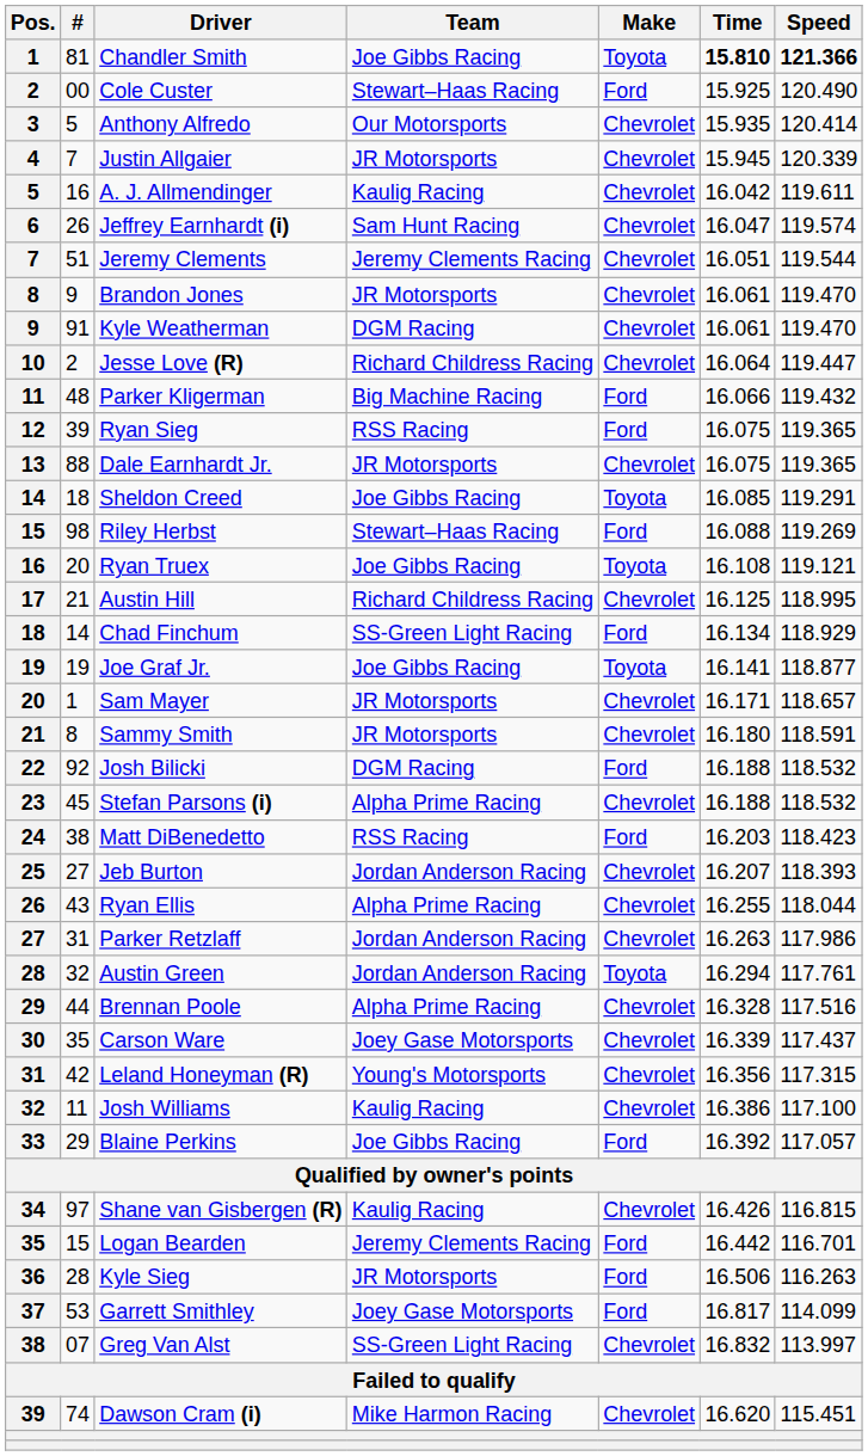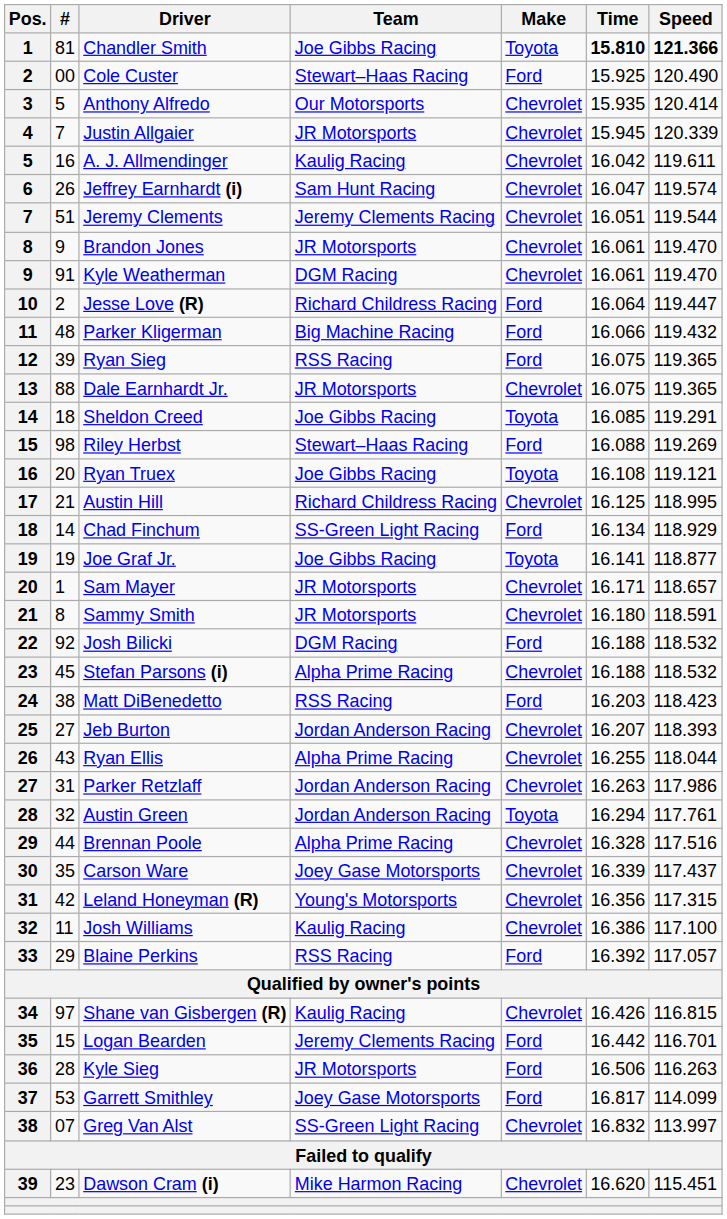 <table class="wikitable" style="font-size:95%">
 <tr>
 <th>Pos.</th>
 <th>#</th>
 <th>Driver</th>
 <th>Team</th>
 <th>Make</th>
 <th>Time</th>
 <th>Speed</th>
 </tr>
 <tr>
 <th>1</th>
 <td>81</td>
 <td><a href='#'>Chandler Smith</a></td>
 <td><a href='#'>Joe Gibbs Racing</a></td>
 <td><a href='#'>Toyota</a></td>
 <td><strong>15.810</strong></td>
 <td><strong>121.366</strong></td>
 </tr>
 <tr>
 <th>2</th>
 <td>00</td>
 <td><a href='#'>Cole Custer</a></td>
 <td><a href='#'>Stewart–Haas Racing</a></td>
 <td><a href='#'>Ford</a></td>
 <td>15.925</td>
 <td>120.490</td>
 </tr>
 <tr>
 <th>3</th>
 <td>5</td>
 <td><a href='#'>Anthony Alfredo</a></td>
 <td><a href='#'>Our Motorsports</a></td>
 <td><a href='#'>Chevrolet</a></td>
 <td>15.935</td>
 <td>120.414</td>
 </tr>
 <tr>
 <th>4</th>
 <td>7</td>
 <td><a href='#'>Justin Allgaier</a></td>
 <td><a href='#'>JR Motorsports</a></td>
 <td><a href='#'>Chevrolet</a></td>
 <td>15.945</td>
 <td>120.339</td>
 </tr>
 <tr>
 <th>5</th>
 <td>16</td>
 <td><a href='#'>A. J. Allmendinger</a></td>
 <td><a href='#'>Kaulig Racing</a></td>
 <td><a href='#'>Chevrolet</a></td>
 <td>16.042</td>
 <td>119.611</td>
 </tr>
 <tr>
 <th>6</th>
 <td>26</td>
 <td><a href='#'>Jeffrey Earnhardt</a> <strong>(i)</strong></td>
 <td><a href='#'>Sam Hunt Racing</a></td>
 <td><a href='#'>Chevrolet</a></td>
 <td>16.047</td>
 <td>119.574</td>
 </tr>
 <tr>
 <th>7</th>
 <td>51</td>
 <td><a href='#'>Jeremy Clements</a></td>
 <td><a href='#'>Jeremy Clements Racing</a></td>
 <td><a href='#'>Chevrolet</a></td>
 <td>16.051</td>
 <td>119.544</td>
 </tr>
 <tr>
 <th>8</th>
 <td>9</td>
 <td><a href='#'>Brandon Jones</a></td>
 <td><a href='#'>JR Motorsports</a></td>
 <td><a href='#'>Chevrolet</a></td>
 <td>16.061</td>
 <td>119.470</td>
 </tr>
 <tr>
 <th>9</th>
 <td>91</td>
 <td><a href='#'>Kyle Weatherman</a></td>
 <td><a href='#'>DGM Racing</a></td>
 <td><a href='#'>Chevrolet</a></td>
 <td>16.061</td>
 <td>119.470</td>
 </tr>
 <tr>
 <th>10</th>
 <td>2</td>
 <td><a href='#'>Jesse Love</a> <strong>(R)</strong></td>
 <td><a href='#'>Richard Childress Racing</a></td>
-<td><a href='#'>Chevrolet</a></td>
+<td><a href='#'>Ford</a></td>
 <td>16.064</td>
 <td>119.447</td>
 </tr>
 <tr>
 <th>11</th>
 <td>48</td>
 <td><a href='#'>Parker Kligerman</a></td>
 <td><a href='#'>Big Machine Racing</a></td>
 <td><a href='#'>Ford</a></td>
 <td>16.066</td>
 <td>119.432</td>
 </tr>
 <tr>
 <th>12</th>
 <td>39</td>
 <td><a href='#'>Ryan Sieg</a></td>
 <td><a href='#'>RSS Racing</a></td>
 <td><a href='#'>Ford</a></td>
 <td>16.075</td>
 <td>119.365</td>
 </tr>
 <tr>
 <th>13</th>
 <td>88</td>
 <td><a href='#'>Dale Earnhardt Jr.</a></td>
 <td><a href='#'>JR Motorsports</a></td>
 <td><a href='#'>Chevrolet</a></td>
 <td>16.075</td>
 <td>119.365</td>
 </tr>
 <tr>
 <th>14</th>
 <td>18</td>
 <td><a href='#'>Sheldon Creed</a></td>
 <td><a href='#'>Joe Gibbs Racing</a></td>
 <td><a href='#'>Toyota</a></td>
 <td>16.085</td>
 <td>119.291</td>
 </tr>
 <tr>
 <th>15</th>
 <td>98</td>
 <td><a href='#'>Riley Herbst</a></td>
 <td><a href='#'>Stewart–Haas Racing</a></td>
 <td><a href='#'>Ford</a></td>
 <td>16.088</td>
 <td>119.269</td>
 </tr>
 <tr>
 <th>16</th>
 <td>20</td>
 <td><a href='#'>Ryan Truex</a></td>
 <td><a href='#'>Joe Gibbs Racing</a></td>
 <td><a href='#'>Toyota</a></td>
 <td>16.108</td>
 <td>119.121</td>
 </tr>
 <tr>
 <th>17</th>
 <td>21</td>
 <td><a href='#'>Austin Hill</a></td>
 <td><a href='#'>Richard Childress Racing</a></td>
 <td><a href='#'>Chevrolet</a></td>
 <td>16.125</td>
 <td>118.995</td>
 </tr>
 <tr>
 <th>18</th>
 <td>14</td>
 <td><a href='#'>Chad Finchum</a></td>
 <td><a href='#'>SS-Green Light Racing</a></td>
 <td><a href='#'>Ford</a></td>
 <td>16.134</td>
 <td>118.929</td>
 </tr>
 <tr>
 <th>19</th>
 <td>19</td>
 <td><a href='#'>Joe Graf Jr.</a></td>
 <td><a href='#'>Joe Gibbs Racing</a></td>
 <td><a href='#'>Toyota</a></td>
 <td>16.141</td>
 <td>118.877</td>
 </tr>
 <tr>
 <th>20</th>
 <td>1</td>
 <td><a href='#'>Sam Mayer</a></td>
 <td><a href='#'>JR Motorsports</a></td>
 <td><a href='#'>Chevrolet</a></td>
 <td>16.171</td>
 <td>118.657</td>
 </tr>
 <tr>
 <th>21</th>
 <td>8</td>
 <td><a href='#'>Sammy Smith</a></td>
 <td><a href='#'>JR Motorsports</a></td>
 <td><a href='#'>Chevrolet</a></td>
 <td>16.180</td>
 <td>118.591</td>
 </tr>
 <tr>
 <th>22</th>
 <td>92</td>
 <td><a href='#'>Josh Bilicki</a></td>
 <td><a href='#'>DGM Racing</a></td>
 <td><a href='#'>Ford</a></td>
 <td>16.188</td>
 <td>118.532</td>
 </tr>
 <tr>
 <th>23</th>
 <td>45</td>
 <td><a href='#'>Stefan Parsons</a> <strong>(i)</strong></td>
 <td><a href='#'>Alpha Prime Racing</a></td>
 <td><a href='#'>Chevrolet</a></td>
 <td>16.188</td>
 <td>118.532</td>
 </tr>
 <tr>
 <th>24</th>
 <td>38</td>
 <td><a href='#'>Matt DiBenedetto</a></td>
 <td><a href='#'>RSS Racing</a></td>
 <td><a href='#'>Ford</a></td>
 <td>16.203</td>
 <td>118.423</td>
 </tr>
 <tr>
 <th>25</th>
 <td>27</td>
 <td><a href='#'>Jeb Burton</a></td>
 <td><a href='#'>Jordan Anderson Racing</a></td>
 <td><a href='#'>Chevrolet</a></td>
 <td>16.207</td>
 <td>118.393</td>
 </tr>
 <tr>
 <th>26</th>
 <td>43</td>
 <td><a href='#'>Ryan Ellis</a></td>
 <td><a href='#'>Alpha Prime Racing</a></td>
 <td><a href='#'>Chevrolet</a></td>
 <td>16.255</td>
 <td>118.044</td>
 </tr>
 <tr>
 <th>27</th>
 <td>31</td>
 <td><a href='#'>Parker Retzlaff</a></td>
 <td><a href='#'>Jordan Anderson Racing</a></td>
 <td><a href='#'>Chevrolet</a></td>
 <td>16.263</td>
 <td>117.986</td>
 </tr>
 <tr>
 <th>28</th>
 <td>32</td>
 <td><a href='#'>Austin Green</a></td>
 <td><a href='#'>Jordan Anderson Racing</a></td>
 <td><a href='#'>Toyota</a></td>
 <td>16.294</td>
 <td>117.761</td>
 </tr>
 <tr>
 <th>29</th>
 <td>44</td>
 <td><a href='#'>Brennan Poole</a></td>
 <td><a href='#'>Alpha Prime Racing</a></td>
 <td><a href='#'>Chevrolet</a></td>
 <td>16.328</td>
 <td>117.516</td>
 </tr>
 <tr>
 <th>30</th>
 <td>35</td>
 <td><a href='#'>Carson Ware</a></td>
 <td><a href='#'>Joey Gase Motorsports</a></td>
 <td><a href='#'>Chevrolet</a></td>
 <td>16.339</td>
 <td>117.437</td>
 </tr>
 <tr>
 <th>31</th>
 <td>42</td>
 <td><a href='#'>Leland Honeyman</a> <strong>(R)</strong></td>
 <td><a href='#'>Young's Motorsports</a></td>
 <td><a href='#'>Chevrolet</a></td>
 <td>16.356</td>
 <td>117.315</td>
 </tr>
 <tr>
 <th>32</th>
 <td>11</td>
 <td><a href='#'>Josh Williams</a></td>
 <td><a href='#'>Kaulig Racing</a></td>
 <td><a href='#'>Chevrolet</a></td>
 <td>16.386</td>
 <td>117.100</td>
 </tr>
 <tr>
 <th>33</th>
 <td>29</td>
 <td><a href='#'>Blaine Perkins</a></td>
-<td><a href='#'>Joe Gibbs Racing</a></td>
+<td><a href='#'>RSS Racing</a></td>
 <td><a href='#'>Ford</a></td>
 <td>16.392</td>
 <td>117.057</td>
 </tr>
 <tr>
 <th colspan="7">Qualified by owner's points</th>
 </tr>
 <tr>
 <th>34</th>
 <td>97</td>
 <td><a href='#'>Shane van Gisbergen</a> <strong>(R)</strong></td>
 <td><a href='#'>Kaulig Racing</a></td>
 <td><a href='#'>Chevrolet</a></td>
 <td>16.426</td>
 <td>116.815</td>
 </tr>
 <tr>
 <th>35</th>
 <td>15</td>
 <td><a href='#'>Logan Bearden</a></td>
 <td><a href='#'>Jeremy Clements Racing</a></td>
 <td><a href='#'>Ford</a></td>
 <td>16.442</td>
 <td>116.701</td>
 </tr>
 <tr>
 <th>36</th>
 <td>28</td>
 <td><a href='#'>Kyle Sieg</a></td>
 <td><a href='#'>JR Motorsports</a></td>
 <td><a href='#'>Ford</a></td>
 <td>16.506</td>
 <td>116.263</td>
 </tr>
 <tr>
 <th>37</th>
 <td>53</td>
 <td><a href='#'>Garrett Smithley</a></td>
 <td><a href='#'>Joey Gase Motorsports</a></td>
 <td><a href='#'>Ford</a></td>
 <td>16.817</td>
 <td>114.099</td>
 </tr>
 <tr>
 <th>38</th>
 <td>07</td>
 <td><a href='#'>Greg Van Alst</a></td>
 <td><a href='#'>SS-Green Light Racing</a></td>
 <td><a href='#'>Chevrolet</a></td>
 <td>16.832</td>
 <td>113.997</td>
 </tr>
 <tr>
 <th colspan="7">Failed to qualify</th>
 </tr>
 <tr>
 <th>39</th>
-<td>74</td>
+<td>23</td>
 <td><a href='#'>Dawson Cram</a> <strong>(i)</strong></td>
 <td><a href='#'>Mike Harmon Racing</a></td>
 <td><a href='#'>Chevrolet</a></td>
 <td>16.620</td>
 <td>115.451</td>
 </tr>
 <tr>
 <th colspan="7"></th>
 </tr>
 <tr>
 <th colspan="7"></th>
 </tr>
 </table>
